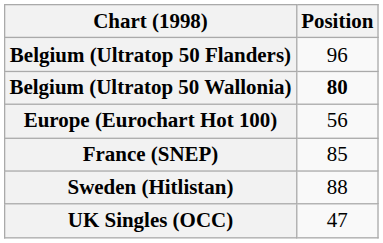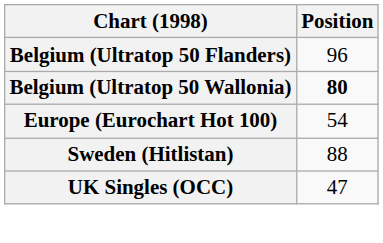 <table class="wikitable sortable plainrowheaders" style="text-align:center">
 <tr>
 <th>Chart (1998)</th>
 <th>Position</th>
 </tr>
 <tr>
 <th scope="row">Belgium (Ultratop 50 Flanders)</th>
 <td>96</td>
 </tr>
 <tr>
 <th scope="row">Belgium (Ultratop 50 Wallonia)</th>
 <td><strong>80</strong></td>
 </tr>
 <tr>
 <th scope="row">Europe (Eurochart Hot 100)</th>
-<td>56</td>
-</tr>
-<tr>
-<th scope="row">France (SNEP)</th>
-<td>85</td>
+<td>54</td>
 </tr>
 <tr>
 <th scope="row">Sweden (Hitlistan)</th>
 <td>88</td>
 </tr>
 <tr>
 <th scope="row">UK Singles (OCC)</th>
 <td>47</td>
 </tr>
 </table>
